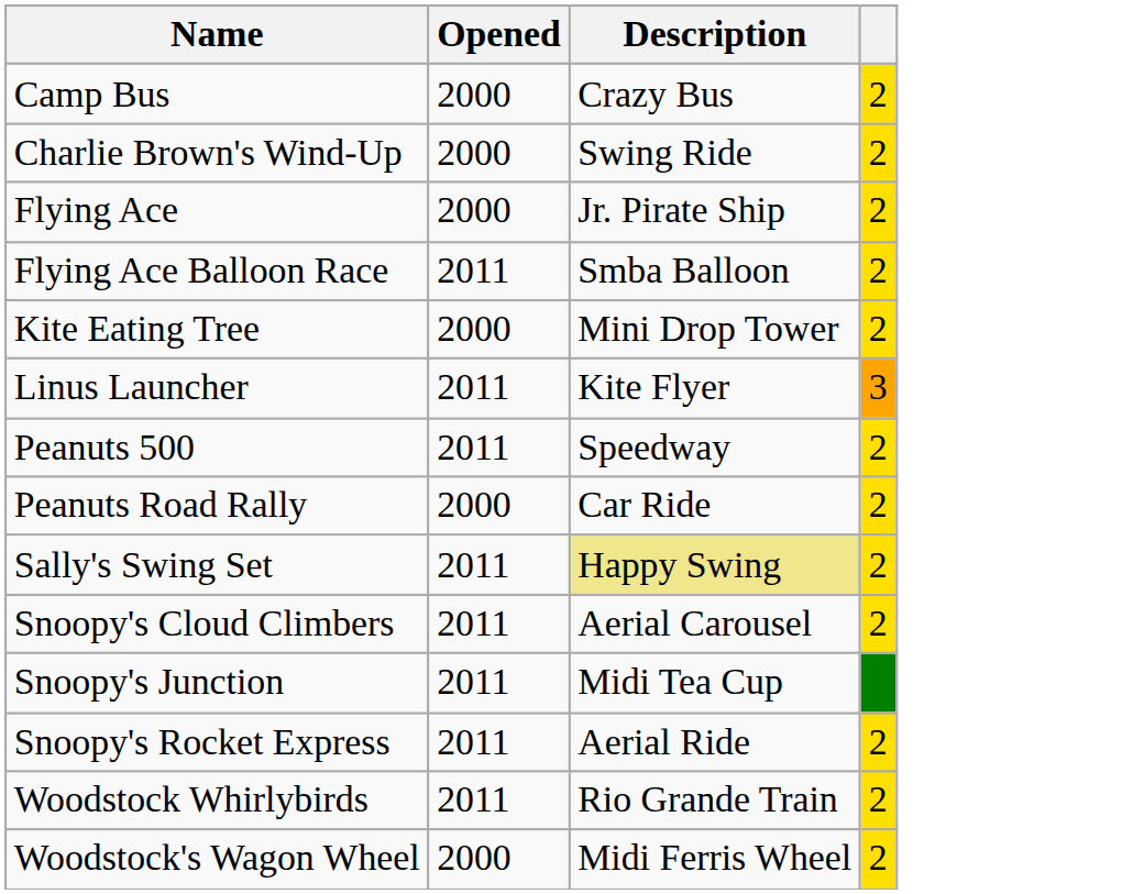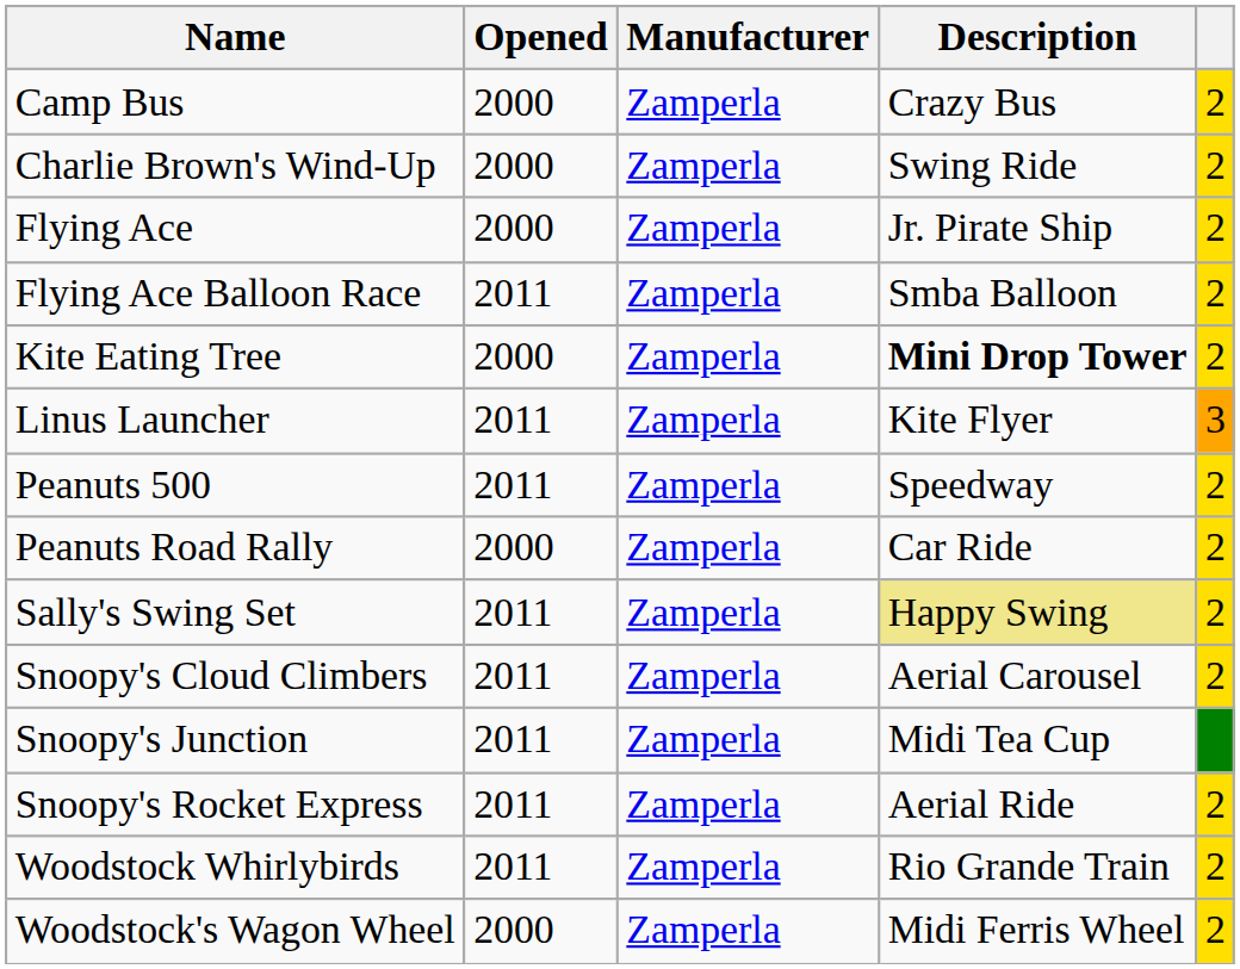 <table class="wikitable sortable">
 <tr>
 <th>Name</th>
 <th>Opened</th>
+<th>Manufacturer</th>
 <th>Description</th>
 <th></th>
 </tr>
 <tr>
 <td>Camp Bus</td>
 <td>2000</td>
+<td><a href='#'>Zamperla</a></td>
 <td>Crazy Bus</td>
 <td bgcolor="#FFDF00" align=center>2</td>
 </tr>
 <tr>
 <td>Charlie Brown's Wind-Up</td>
 <td>2000</td>
+<td><a href='#'>Zamperla</a></td>
 <td>Swing Ride</td>
 <td bgcolor="#FFDF00" align=center>2</td>
 </tr>
 <tr>
 <td>Flying Ace</td>
 <td>2000</td>
+<td><a href='#'>Zamperla</a></td>
 <td>Jr. Pirate Ship</td>
 <td bgcolor="#FFDF00" align=center>2</td>
 </tr>
 <tr>
 <td>Flying Ace Balloon Race</td>
 <td>2011</td>
+<td><a href='#'>Zamperla</a></td>
 <td>Smba Balloon</td>
 <td bgcolor="#FFDF00" align=center>2</td>
 </tr>
 <tr>
 <td>Kite Eating Tree</td>
 <td>2000</td>
-<td>Mini Drop Tower</td>
+<td><a href='#'>Zamperla</a></td>
+<td><strong>Mini Drop Tower</strong></td>
 <td bgcolor="#FFDF00" align=center>2</td>
 </tr>
 <tr>
 <td>Linus Launcher</td>
 <td>2011</td>
+<td><a href='#'>Zamperla</a></td>
 <td>Kite Flyer</td>
 <td bgcolor="orange" align=center>3</td>
 </tr>
 <tr>
 <td>Peanuts 500</td>
 <td>2011</td>
+<td><a href='#'>Zamperla</a></td>
 <td>Speedway</td>
 <td bgcolor="#FFDF00" align=center>2</td>
 </tr>
 <tr>
 <td>Peanuts Road Rally</td>
 <td>2000</td>
+<td><a href='#'>Zamperla</a></td>
 <td>Car Ride</td>
 <td bgcolor="#FFDF00" align=center>2</td>
 </tr>
 <tr>
 <td>Sally's Swing Set</td>
 <td>2011</td>
+<td><a href='#'>Zamperla</a></td>
 <td style="background: khaki;">Happy Swing</td>
 <td bgcolor="#FFDF00" align=center>2</td>
 </tr>
 <tr>
 <td>Snoopy's Cloud Climbers</td>
 <td>2011</td>
+<td><a href='#'>Zamperla</a></td>
 <td>Aerial Carousel</td>
 <td bgcolor="#FFDF00" align=center>2</td>
 </tr>
 <tr>
 <td>Snoopy's Junction</td>
 <td>2011</td>
+<td><a href='#'>Zamperla</a></td>
 <td>Midi Tea Cup</td>
 <td bgcolor="green" align=center></td>
 </tr>
 <tr>
 <td>Snoopy's Rocket Express</td>
 <td>2011</td>
+<td><a href='#'>Zamperla</a></td>
 <td>Aerial Ride</td>
 <td bgcolor="#FFDF00" align=center>2</td>
 </tr>
 <tr>
 <td>Woodstock Whirlybirds</td>
 <td>2011</td>
+<td><a href='#'>Zamperla</a></td>
 <td>Rio Grande Train</td>
 <td bgcolor="#FFDF00" align=center>2</td>
 </tr>
 <tr>
 <td>Woodstock's Wagon Wheel</td>
 <td>2000</td>
+<td><a href='#'>Zamperla</a></td>
 <td>Midi Ferris Wheel</td>
 <td bgcolor="#FFDF00" align=center>2</td>
 </tr>
 </table>
